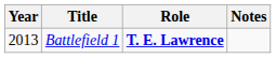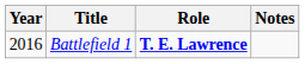 <table class="wikitable">
 <tr>
 <th>Year</th>
 <th>Title</th>
 <th>Role</th>
 <th>Notes</th>
 </tr>
 <tr>
-<td>2013</td>
+<td>2016</td>
 <td><em><a href='#'>Battlefield 1</a></em></td>
 <td><strong><a href='#'>T. E. Lawrence</a></strong></td>
 <td></td>
 </tr>
 </table>
